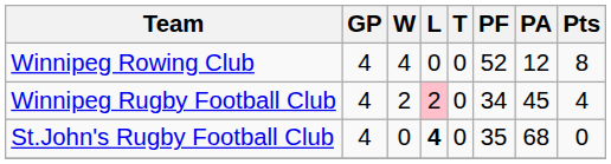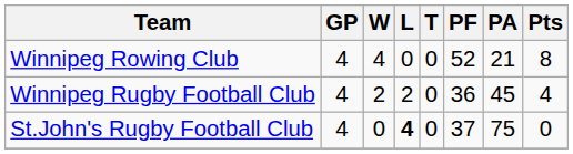 <table class="wikitable">
 <tr>
 <th>Team</th>
 <th>GP</th>
 <th>W</th>
 <th>L</th>
 <th>T</th>
 <th>PF</th>
 <th>PA</th>
 <th>Pts</th>
 </tr>
 <tr align="center">
 <td align="left"><a href='#'>Winnipeg Rowing Club</a></td>
 <td>4</td>
 <td>4</td>
 <td>0</td>
 <td>0</td>
 <td>52</td>
-<td>12</td>
+<td>21</td>
 <td>8</td>
 </tr>
 <tr align="center">
 <td align="left"><a href='#'>Winnipeg Rugby Football Club</a></td>
 <td>4</td>
 <td>2</td>
-<td style="background: pink;">2</td>
+<td>2</td>
 <td>0</td>
-<td>34</td>
+<td>36</td>
 <td>45</td>
 <td>4</td>
 </tr>
 <tr align="center">
 <td align="left"><a href='#'>St.John's Rugby Football Club</a></td>
 <td>4</td>
 <td>0</td>
 <td><strong>4</strong></td>
 <td>0</td>
-<td>35</td>
-<td>68</td>
+<td>37</td>
+<td>75</td>
 <td>0</td>
 </tr>
 <tr align="center">
 </tr>
 </table>
